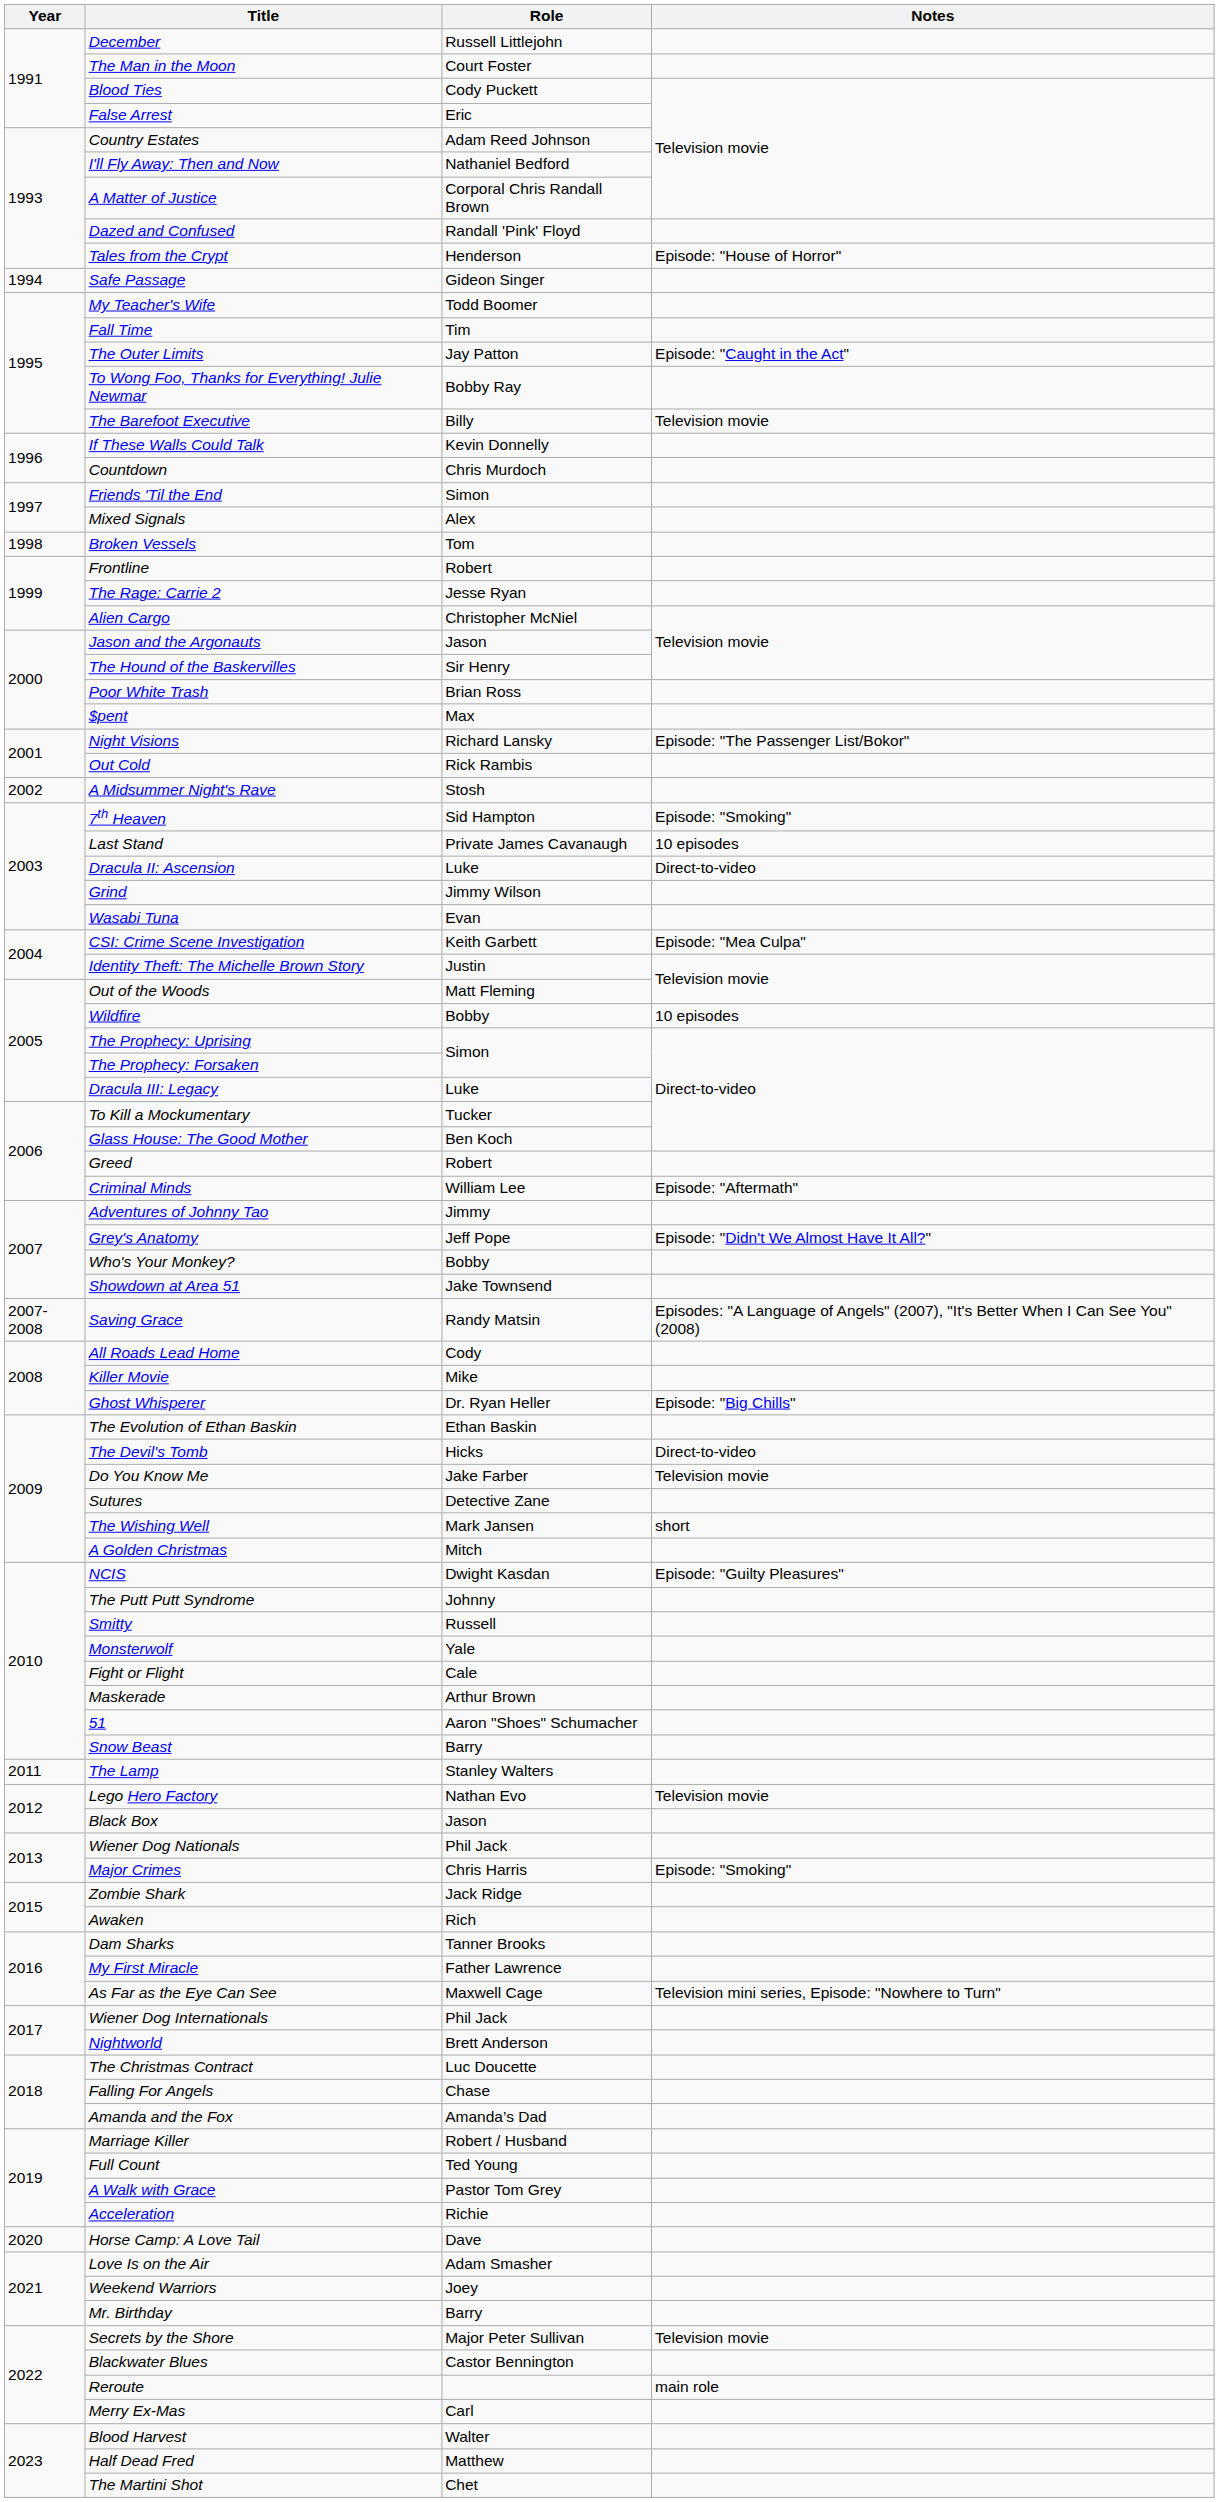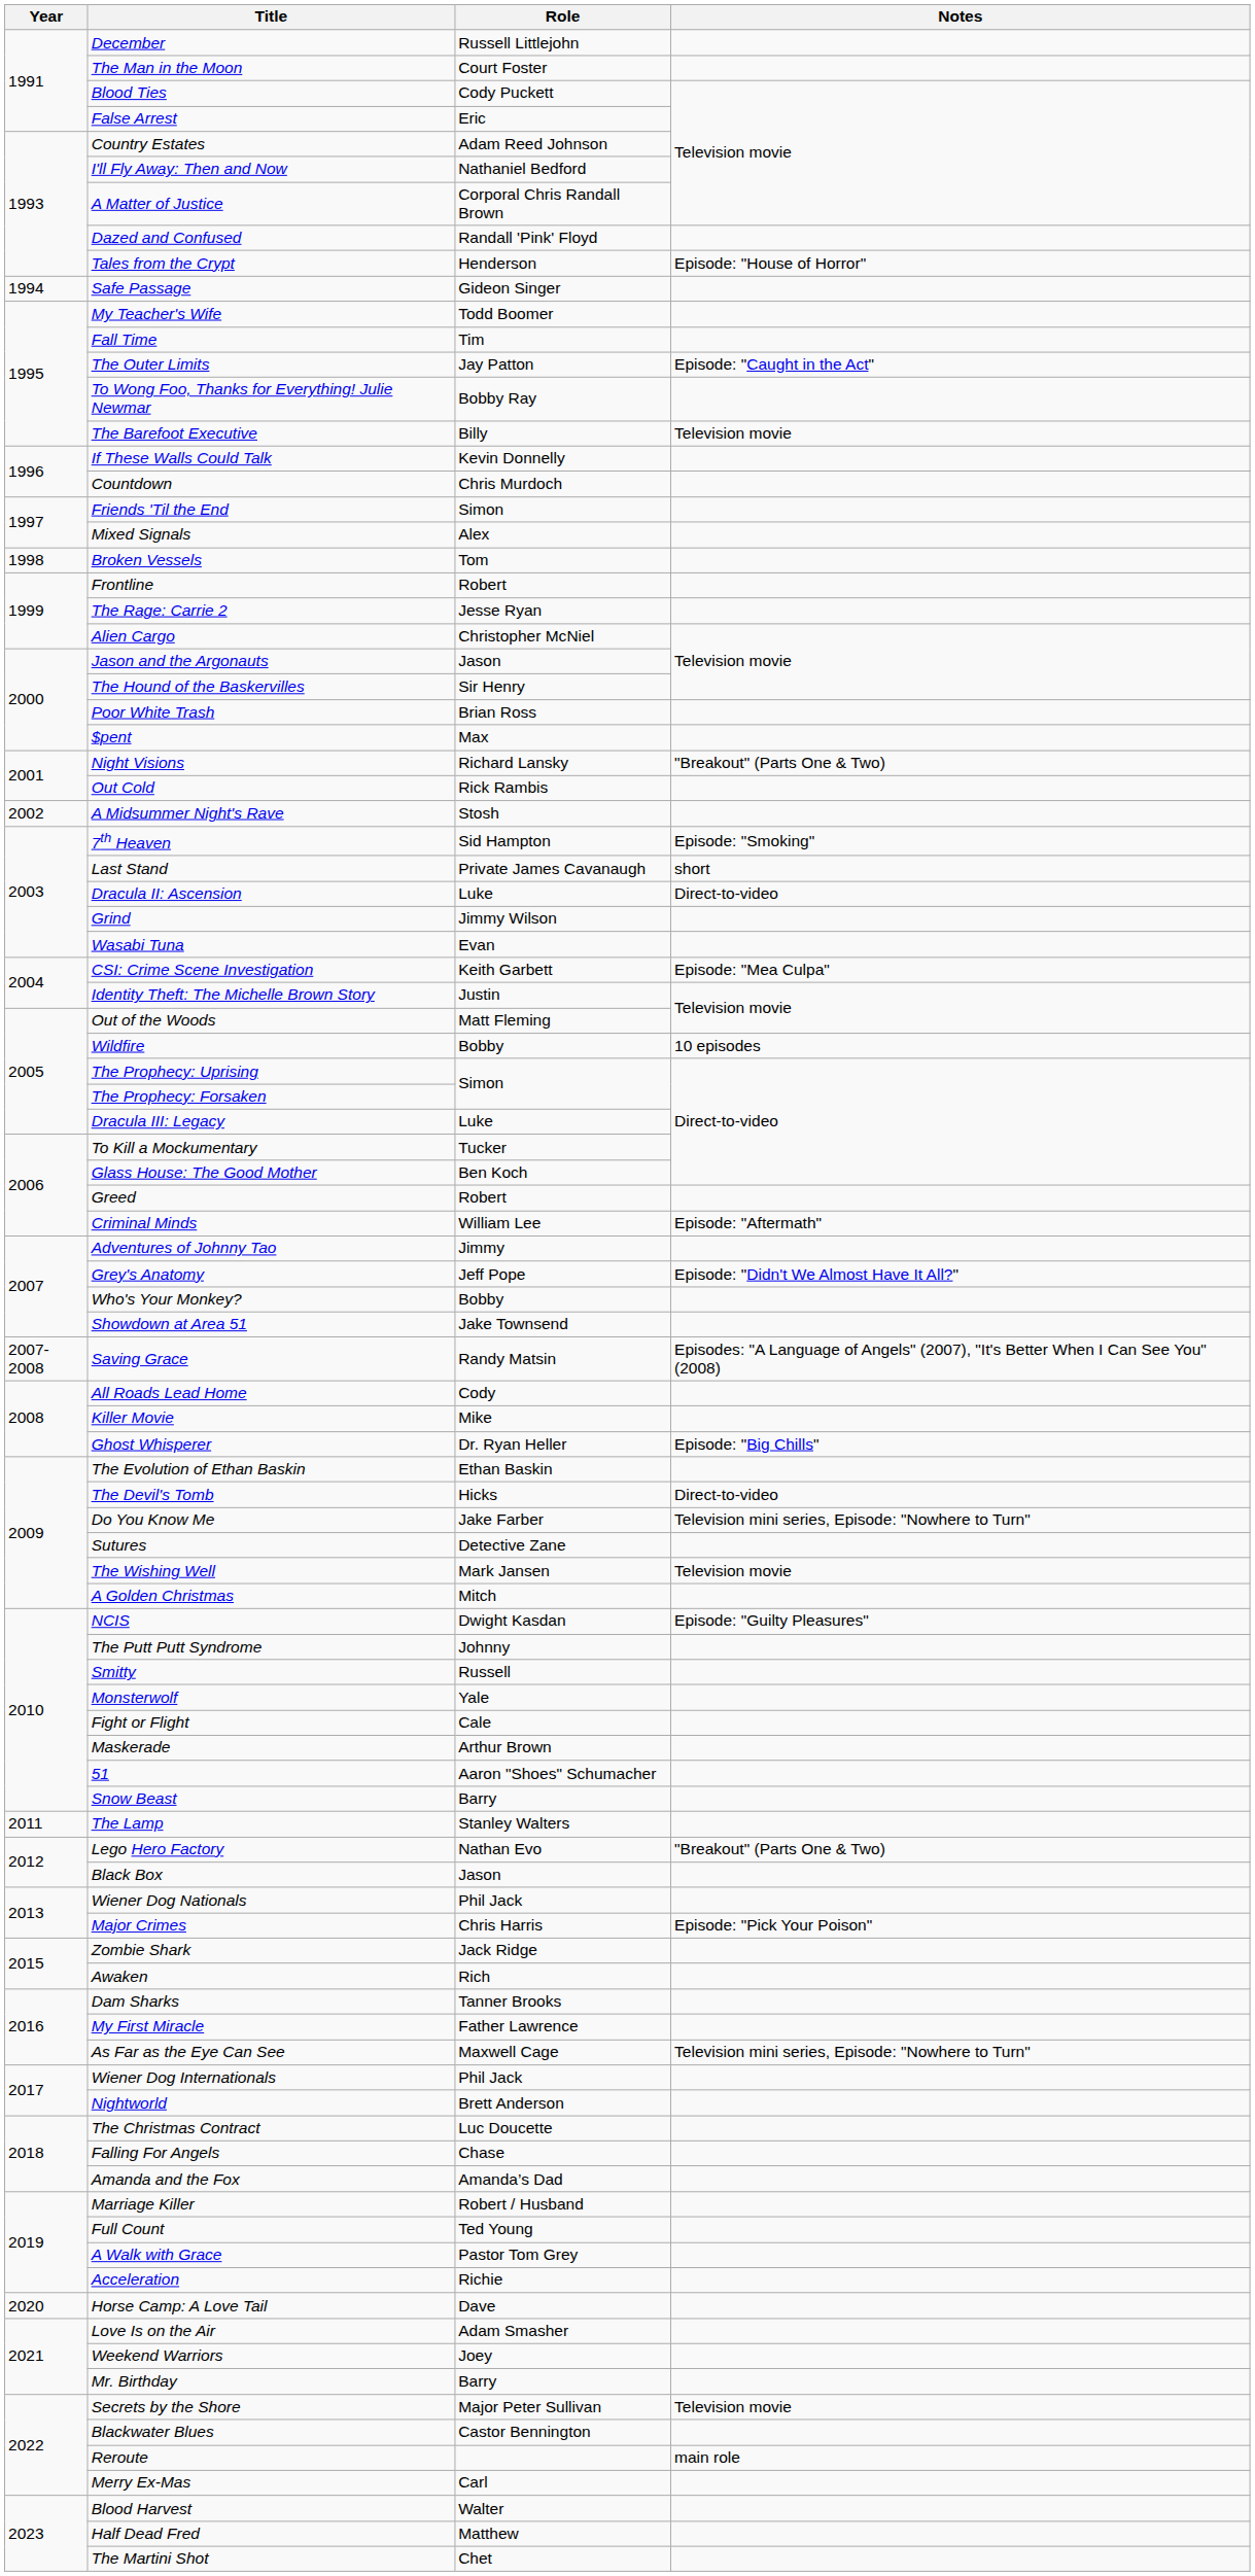 <table class="wikitable sortable">
 <tr>
 <th>Year</th>
 <th>Title</th>
 <th>Role</th>
 <th class="unsortable">Notes</th>
 </tr>
 <tr>
 <td rowspan="4">1991</td>
 <td><em><a href='#'>December</a></em></td>
 <td>Russell Littlejohn</td>
 <td></td>
 </tr>
 <tr>
 <td><em><a href='#'>The Man in the Moon</a></em></td>
 <td>Court Foster</td>
 <td></td>
 </tr>
 <tr>
 <td><em><a href='#'>Blood Ties</a></em></td>
 <td>Cody Puckett</td>
 <td rowspan="5">Television movie</td>
 </tr>
 <tr>
 <td><em><a href='#'>False Arrest</a></em></td>
 <td>Eric</td>
 </tr>
 <tr>
 <td rowspan="5">1993</td>
 <td><em>Country Estates</em></td>
 <td>Adam Reed Johnson</td>
 </tr>
 <tr>
 <td><em><a href='#'>I'll Fly Away: Then and Now</a></em></td>
 <td>Nathaniel Bedford</td>
 </tr>
 <tr>
 <td><em><a href='#'>A Matter of Justice</a></em></td>
 <td>Corporal Chris Randall Brown</td>
 </tr>
 <tr>
 <td><em><a href='#'>Dazed and Confused</a></em></td>
 <td>Randall 'Pink' Floyd</td>
 <td></td>
 </tr>
 <tr>
 <td><em><a href='#'>Tales from the Crypt</a></em></td>
 <td>Henderson</td>
 <td>Episode: "House of Horror"</td>
 </tr>
 <tr>
 <td>1994</td>
 <td><em><a href='#'>Safe Passage</a></em></td>
 <td>Gideon Singer</td>
 <td></td>
 </tr>
 <tr>
 <td rowspan="5">1995</td>
 <td><em><a href='#'>My Teacher's Wife</a></em></td>
 <td>Todd Boomer</td>
 <td></td>
 </tr>
 <tr>
 <td><em><a href='#'>Fall Time</a></em></td>
 <td>Tim</td>
 <td></td>
 </tr>
 <tr>
 <td><em><a href='#'>The Outer Limits</a></em></td>
 <td>Jay Patton</td>
 <td>Episode: "<a href='#'>Caught in the Act</a>"</td>
 </tr>
 <tr>
 <td><em><a href='#'>To Wong Foo, Thanks for Everything! Julie Newmar</a></em></td>
 <td>Bobby Ray</td>
 <td></td>
 </tr>
 <tr>
 <td><em><a href='#'>The Barefoot Executive</a></em></td>
 <td>Billy</td>
 <td>Television movie</td>
 </tr>
 <tr>
 <td rowspan="2">1996</td>
 <td><em><a href='#'>If These Walls Could Talk</a></em></td>
 <td>Kevin Donnelly</td>
 <td></td>
 </tr>
 <tr>
 <td><em>Countdown</em></td>
 <td>Chris Murdoch</td>
 <td></td>
 </tr>
 <tr>
 <td rowspan="2">1997</td>
 <td><em><a href='#'>Friends 'Til the End</a></em></td>
 <td>Simon</td>
 <td></td>
 </tr>
 <tr>
 <td><em>Mixed Signals</em></td>
 <td>Alex</td>
 <td></td>
 </tr>
 <tr>
 <td>1998</td>
 <td><em><a href='#'>Broken Vessels</a></em></td>
 <td>Tom</td>
 <td></td>
 </tr>
 <tr>
 <td rowspan="3">1999</td>
 <td><em>Frontline</em></td>
 <td>Robert</td>
 <td></td>
 </tr>
 <tr>
 <td><em><a href='#'>The Rage: Carrie 2</a></em></td>
 <td>Jesse Ryan</td>
 <td></td>
 </tr>
 <tr>
 <td><em><a href='#'>Alien Cargo</a></em></td>
 <td>Christopher McNiel</td>
 <td rowspan="3">Television movie</td>
 </tr>
 <tr>
 <td rowspan="4">2000</td>
 <td><em><a href='#'>Jason and the Argonauts</a></em></td>
 <td>Jason</td>
 </tr>
 <tr>
 <td><em><a href='#'>The Hound of the Baskervilles</a></em></td>
 <td>Sir Henry</td>
 </tr>
 <tr>
 <td><em><a href='#'>Poor White Trash</a></em></td>
 <td>Brian Ross</td>
 <td></td>
 </tr>
 <tr>
 <td><em><a href='#'>$pent</a></em></td>
 <td>Max</td>
 <td></td>
 </tr>
 <tr>
 <td rowspan="2">2001</td>
 <td><em><a href='#'>Night Visions</a></em></td>
 <td>Richard Lansky</td>
-<td>Episode: "The Passenger List/Bokor"</td>
+<td>"Breakout" (Parts One & Two)</td>
 </tr>
 <tr>
 <td><em><a href='#'>Out Cold</a></em></td>
 <td>Rick Rambis</td>
 <td></td>
 </tr>
 <tr>
 <td>2002</td>
 <td><em><a href='#'>A Midsummer Night's Rave</a></em></td>
 <td>Stosh</td>
 <td></td>
 </tr>
 <tr>
 <td rowspan="5">2003</td>
 <td><em><a href='#'>7<sup>th</sup> Heaven</a></em></td>
 <td>Sid Hampton</td>
 <td>Episode: "Smoking"</td>
 </tr>
 <tr>
 <td><em>Last Stand</em></td>
 <td>Private James Cavanaugh</td>
-<td>10 episodes</td>
+<td>short</td>
 </tr>
 <tr>
 <td><em><a href='#'>Dracula II: Ascension</a></em></td>
 <td>Luke</td>
 <td>Direct-to-video</td>
 </tr>
 <tr>
 <td><em><a href='#'>Grind</a></em></td>
 <td>Jimmy Wilson</td>
 <td></td>
 </tr>
 <tr>
 <td><em><a href='#'>Wasabi Tuna</a></em></td>
 <td>Evan</td>
 <td></td>
 </tr>
 <tr>
 <td rowspan="2">2004</td>
 <td><em><a href='#'>CSI: Crime Scene Investigation</a></em></td>
 <td>Keith Garbett</td>
 <td>Episode: "Mea Culpa"</td>
 </tr>
 <tr>
 <td><em><a href='#'>Identity Theft: The Michelle Brown Story</a></em></td>
 <td>Justin</td>
 <td rowspan="2">Television movie</td>
 </tr>
 <tr>
 <td rowspan="5">2005</td>
 <td><em>Out of the Woods</em></td>
 <td>Matt Fleming</td>
 </tr>
 <tr>
 <td><em><a href='#'>Wildfire</a></em></td>
 <td>Bobby</td>
 <td>10 episodes</td>
 </tr>
 <tr>
 <td><em><a href='#'>The Prophecy: Uprising</a></em></td>
 <td rowspan="2">Simon</td>
 <td rowspan="5">Direct-to-video</td>
 </tr>
 <tr>
 <td><em><a href='#'>The Prophecy: Forsaken</a></em></td>
 </tr>
 <tr>
 <td><em><a href='#'>Dracula III: Legacy</a></em></td>
 <td>Luke</td>
 </tr>
 <tr>
 <td rowspan="4">2006</td>
 <td><em>To Kill a Mockumentary</em></td>
 <td>Tucker</td>
 </tr>
 <tr>
 <td><em><a href='#'>Glass House: The Good Mother</a></em></td>
 <td>Ben Koch</td>
 </tr>
 <tr>
 <td><em>Greed</em></td>
 <td>Robert</td>
 <td></td>
 </tr>
 <tr>
 <td><em><a href='#'>Criminal Minds</a></em></td>
 <td>William Lee</td>
 <td>Episode: "Aftermath"</td>
 </tr>
 <tr>
 <td rowspan="4">2007</td>
 <td><em><a href='#'>Adventures of Johnny Tao</a></em></td>
 <td>Jimmy</td>
 <td></td>
 </tr>
 <tr>
 <td><em><a href='#'>Grey's Anatomy</a></em></td>
 <td>Jeff Pope</td>
 <td>Episode: "<a href='#'>Didn't We Almost Have It All?</a>"</td>
 </tr>
 <tr>
 <td><em>Who's Your Monkey?</em></td>
 <td>Bobby</td>
 <td></td>
 </tr>
 <tr>
 <td><em><a href='#'>Showdown at Area 51</a></em></td>
 <td>Jake Townsend</td>
 <td></td>
 </tr>
 <tr>
 <td>2007-2008</td>
 <td><em><a href='#'>Saving Grace</a></em></td>
 <td>Randy Matsin</td>
 <td>Episodes: "A Language of Angels" (2007), "It's Better When I Can See You" (2008)</td>
 </tr>
 <tr>
 <td rowspan="3">2008</td>
 <td><em><a href='#'>All Roads Lead Home</a></em></td>
 <td>Cody</td>
 <td></td>
 </tr>
 <tr>
 <td><em><a href='#'>Killer Movie</a></em></td>
 <td>Mike</td>
 <td></td>
 </tr>
 <tr>
 <td><em><a href='#'>Ghost Whisperer</a></em></td>
 <td>Dr. Ryan Heller</td>
 <td>Episode: "<a href='#'>Big Chills</a>"</td>
 </tr>
 <tr>
 <td rowspan="6">2009</td>
 <td><em>The Evolution of Ethan Baskin</em></td>
 <td>Ethan Baskin</td>
 <td></td>
 </tr>
 <tr>
 <td><em><a href='#'>The Devil's Tomb</a></em></td>
 <td>Hicks</td>
 <td>Direct-to-video</td>
 </tr>
 <tr>
 <td><em>Do You Know Me</em></td>
 <td>Jake Farber</td>
-<td>Television movie</td>
+<td>Television mini series, Episode: "Nowhere to Turn"</td>
 </tr>
 <tr>
 <td><em>Sutures</em></td>
 <td>Detective Zane</td>
 <td></td>
 </tr>
 <tr>
 <td><em><a href='#'>The Wishing Well</a></em></td>
 <td>Mark Jansen</td>
-<td>short</td>
+<td>Television movie</td>
 </tr>
 <tr>
 <td><em><a href='#'>A Golden Christmas</a></em></td>
 <td>Mitch</td>
 <td></td>
 </tr>
 <tr>
 <td rowspan="8">2010</td>
 <td><em><a href='#'>NCIS</a></em></td>
 <td>Dwight Kasdan</td>
 <td>Episode: "Guilty Pleasures"</td>
 </tr>
 <tr>
 <td><em>The Putt Putt Syndrome</em></td>
 <td>Johnny</td>
 <td></td>
 </tr>
 <tr>
 <td><em><a href='#'>Smitty</a></em></td>
 <td>Russell</td>
 <td></td>
 </tr>
 <tr>
 <td><em><a href='#'>Monsterwolf</a></em></td>
 <td>Yale</td>
 <td></td>
 </tr>
 <tr>
 <td><em>Fight or Flight</em></td>
 <td>Cale</td>
 <td></td>
 </tr>
 <tr>
 <td><em>Maskerade</em></td>
 <td>Arthur Brown</td>
 <td></td>
 </tr>
 <tr>
 <td><em><a href='#'>51</a></em></td>
 <td>Aaron "Shoes" Schumacher</td>
 <td></td>
 </tr>
 <tr>
 <td><em><a href='#'>Snow Beast</a></em></td>
 <td>Barry</td>
 <td></td>
 </tr>
 <tr>
 <td>2011</td>
 <td><em><a href='#'>The Lamp</a></em></td>
 <td>Stanley Walters</td>
 <td></td>
 </tr>
 <tr>
 <td rowspan="2">2012</td>
 <td><em>Lego <a href='#'>Hero Factory</a></em></td>
 <td>Nathan Evo</td>
-<td>Television movie</td>
+<td>"Breakout" (Parts One & Two)</td>
 </tr>
 <tr>
 <td><em>Black Box</em></td>
 <td>Jason</td>
 <td></td>
 </tr>
 <tr>
 <td rowspan="2">2013</td>
 <td><em>Wiener Dog Nationals</em></td>
 <td>Phil Jack</td>
 <td></td>
 </tr>
 <tr>
 <td><em><a href='#'>Major Crimes</a></em></td>
 <td>Chris Harris</td>
-<td>Episode: "Smoking"</td>
+<td>Episode: "Pick Your Poison"</td>
 </tr>
 <tr>
 <td rowspan="2">2015</td>
 <td><em>Zombie Shark</em></td>
 <td>Jack Ridge</td>
 <td></td>
 </tr>
 <tr>
 <td><em>Awaken</em></td>
 <td>Rich</td>
 <td></td>
 </tr>
 <tr>
 <td rowspan="3">2016</td>
 <td><em>Dam Sharks</em></td>
 <td>Tanner Brooks</td>
 <td></td>
 </tr>
 <tr>
 <td><em><a href='#'>My First Miracle</a></em></td>
 <td>Father Lawrence</td>
 <td></td>
 </tr>
 <tr>
 <td><em>As Far as the Eye Can See</em></td>
 <td>Maxwell Cage</td>
 <td>Television mini series, Episode: "Nowhere to Turn"</td>
 </tr>
 <tr>
 <td rowspan="2">2017</td>
 <td><em>Wiener Dog Internationals</em></td>
 <td>Phil Jack</td>
 <td></td>
 </tr>
 <tr>
 <td><em><a href='#'>Nightworld</a></em></td>
 <td>Brett Anderson</td>
 <td></td>
 </tr>
 <tr>
 <td rowspan="3">2018</td>
 <td><em>The Christmas Contract</em></td>
 <td>Luc Doucette</td>
 <td></td>
 </tr>
 <tr>
 <td><em>Falling For Angels</em></td>
 <td>Chase</td>
 <td></td>
 </tr>
 <tr>
 <td><em>Amanda and the Fox</em></td>
 <td>Amanda’s Dad</td>
 <td></td>
 </tr>
 <tr>
 <td rowspan="4">2019</td>
 <td><em>Marriage Killer</em></td>
 <td>Robert / Husband</td>
 <td></td>
 </tr>
 <tr>
 <td><em>Full Count</em></td>
 <td>Ted Young</td>
 <td></td>
 </tr>
 <tr>
 <td><em><a href='#'>A Walk with Grace</a></em></td>
 <td>Pastor Tom Grey</td>
 <td></td>
 </tr>
 <tr>
 <td><em><a href='#'>Acceleration</a></em></td>
 <td>Richie</td>
 <td></td>
 </tr>
 <tr>
 <td>2020</td>
 <td><em>Horse Camp: A Love Tail</em></td>
 <td>Dave</td>
 <td></td>
 </tr>
 <tr>
 <td rowspan="3">2021</td>
 <td><em>Love Is on the Air</em></td>
 <td>Adam Smasher</td>
 <td></td>
 </tr>
 <tr>
 <td><em>Weekend Warriors</em></td>
 <td>Joey</td>
 <td></td>
 </tr>
 <tr>
 <td><em>Mr. Birthday</em></td>
 <td>Barry</td>
 <td></td>
 </tr>
 <tr>
 <td rowspan="4">2022</td>
 <td><em>Secrets by the Shore</em></td>
 <td>Major Peter Sullivan</td>
 <td>Television movie</td>
 </tr>
 <tr>
 <td><em>Blackwater Blues</em></td>
 <td>Castor Bennington</td>
 <td></td>
 </tr>
 <tr>
 <td><em>Reroute</em></td>
 <td></td>
 <td>main role</td>
 </tr>
 <tr>
 <td><em>Merry Ex-Mas</em></td>
 <td>Carl</td>
 <td></td>
 </tr>
 <tr>
 <td rowspan="3">2023</td>
 <td><em>Blood Harvest</em></td>
 <td>Walter</td>
 <td></td>
 </tr>
 <tr>
 <td><em>Half Dead Fred</em></td>
 <td>Matthew</td>
 <td></td>
 </tr>
 <tr>
 <td><em>The Martini Shot</em></td>
 <td>Chet</td>
 <td></td>
 </tr>
 </table>
